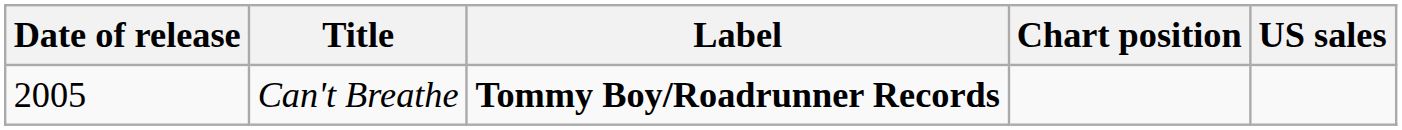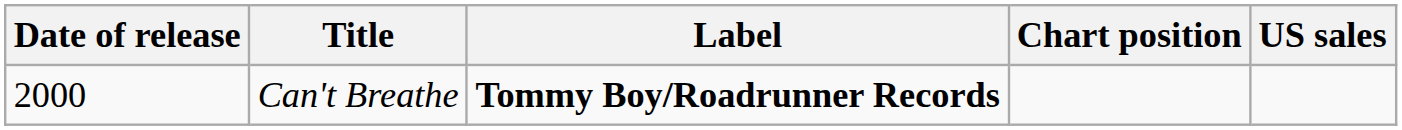 <table class="wikitable" style="font-size: 95%;">
 <tr>
 <th>Date of release</th>
 <th>Title</th>
 <th>Label</th>
 <th>Chart position</th>
 <th>US sales</th>
 </tr>
 <tr>
-<td>2005</td>
+<td>2000</td>
 <td><em>Can't Breathe</em></td>
 <td><strong>Tommy Boy/Roadrunner Records</strong></td>
 <td></td>
 <td></td>
 </tr>
 </table>
